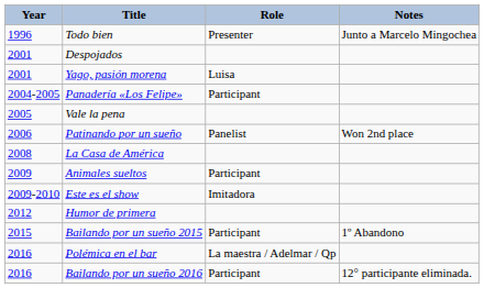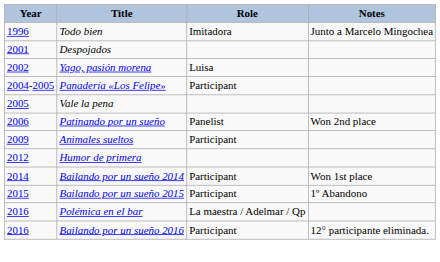 <table class="wikitable" style="font-size: 90%;">
 <tr>
 <th style="background:#B0C4DE;">Year</th>
 <th style="background:#B0C4DE;">Title</th>
 <th style="background:#B0C4DE;">Role</th>
 <th style="background:#B0C4DE;">Notes</th>
 </tr>
 <tr>
 <td><a href='#'>1996</a></td>
 <td><em>Todo bien</em></td>
-<td>Presenter</td>
+<td>Imitadora</td>
 <td>Junto a Marcelo Mingochea</td>
 </tr>
 <tr>
 <td><a href='#'>2001</a></td>
 <td><em>Despojados</em></td>
 <td></td>
 <td></td>
 </tr>
 <tr>
-<td><a href='#'>2001</a></td>
+<td><a href='#'>2002</a></td>
 <td><em><a href='#'>Yago, pasión morena</a></em></td>
 <td>Luisa</td>
 <td></td>
 </tr>
 <tr>
 <td><a href='#'>2004</a>-<a href='#'>2005</a></td>
 <td><em><a href='#'>Panadería «Los Felipe»</a></em></td>
 <td>Participant</td>
 <td></td>
 </tr>
 <tr>
 <td><a href='#'>2005</a></td>
 <td><em>Vale la pena</em></td>
 <td></td>
 <td></td>
 </tr>
 <tr>
 <td><a href='#'>2006</a></td>
 <td><em><a href='#'>Patinando por un sueño</a></em></td>
 <td>Panelist</td>
 <td>Won 2nd place</td>
 </tr>
 <tr>
-<td><a href='#'>2008</a></td>
-<td><em><a href='#'>La Casa de América</a></em></td>
-<td></td>
-<td></td>
-</tr>
-<tr>
 <td><a href='#'>2009</a></td>
 <td><em><a href='#'>Animales sueltos</a></em></td>
 <td>Participant</td>
-<td></td>
-</tr>
-<tr>
-<td><a href='#'>2009</a>-<a href='#'>2010</a></td>
-<td><em><a href='#'>Este es el show</a></em></td>
-<td>Imitadora</td>
 <td></td>
 </tr>
 <tr>
 <td><a href='#'>2012</a></td>
 <td><em><a href='#'>Humor de primera</a></em></td>
 <td></td>
 <td></td>
+</tr>
+<tr>
+<td><a href='#'>2014</a></td>
+<td><em><a href='#'>Bailando por un sueño 2014</a></em></td>
+<td>Participant</td>
+<td>Won 1st place</td>
 </tr>
 <tr>
 <td><a href='#'>2015</a></td>
 <td><em><a href='#'>Bailando por un sueño 2015</a></em></td>
 <td>Participant</td>
 <td>1º Abandono</td>
 </tr>
 <tr>
 <td><a href='#'>2016</a></td>
 <td><em><a href='#'>Polémica en el bar</a></em></td>
 <td>La maestra / Adelmar / Qp</td>
 <td></td>
 </tr>
 <tr>
 <td><a href='#'>2016</a></td>
 <td><em><a href='#'>Bailando por un sueño 2016</a></em></td>
 <td>Participant</td>
 <td>12° participante eliminada.</td>
 </tr>
 </table>
